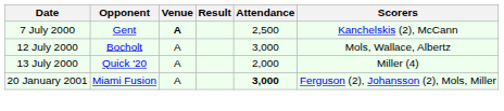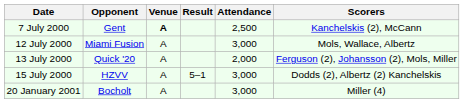 <table class="wikitable sortable" style="font-size:100%; text-align:center">
 <tr>
 <th>Date</th>
 <th>Opponent</th>
 <th>Venue</th>
 <th>Result</th>
 <th>Attendance</th>
 <th>Scorers</th>
 </tr>
 <tr bgcolor = "#EEFFEE">
 <td>7 July 2000</td>
 <td> <a href='#'>Gent</a></td>
 <td><strong>A</strong></td>
 <td></td>
 <td>2,500</td>
 <td><a href='#'>Kanchelskis</a> (2), McCann</td>
 </tr>
 <tr bgcolor = "#EEFFEE">
 <td>12 July 2000</td>
-<td> <a href='#'>Bocholt</a></td>
+<td> <a href='#'>Miami Fusion</a></td>
 <td>A</td>
 <td></td>
 <td>3,000</td>
 <td>Mols, Wallace, Albertz</td>
 </tr>
 <tr bgcolor = "#EEFFEE">
 <td>13 July 2000</td>
 <td> <a href='#'>Quick '20</a></td>
 <td>A</td>
 <td></td>
 <td>2,000</td>
-<td>Miller (4) </td>
+<td><a href='#'>Ferguson</a> (2), <a href='#'>Johansson</a> (2), Mols, Miller</td>
+</tr>
+<tr bgcolor = "#EEFFEE">
+<td>15 July 2000</td>
+<td> <a href='#'>HZVV</a></td>
+<td>A</td>
+<td>5–1</td>
+<td>3,000</td>
+<td>Dodds (2), Albertz (2) Kanchelskis</td>
 </tr>
 <tr bgcolor = "#EEFFEE">
 <td>20 January 2001</td>
-<td> <a href='#'>Miami Fusion</a></td>
+<td> <a href='#'>Bocholt</a></td>
 <td>A</td>
 <td></td>
-<td><strong>3,000</strong></td>
-<td><a href='#'>Ferguson</a> (2), <a href='#'>Johansson</a> (2), Mols, Miller</td>
+<td>3,000</td>
+<td>Miller (4) </td>
 </tr>
 </table>
